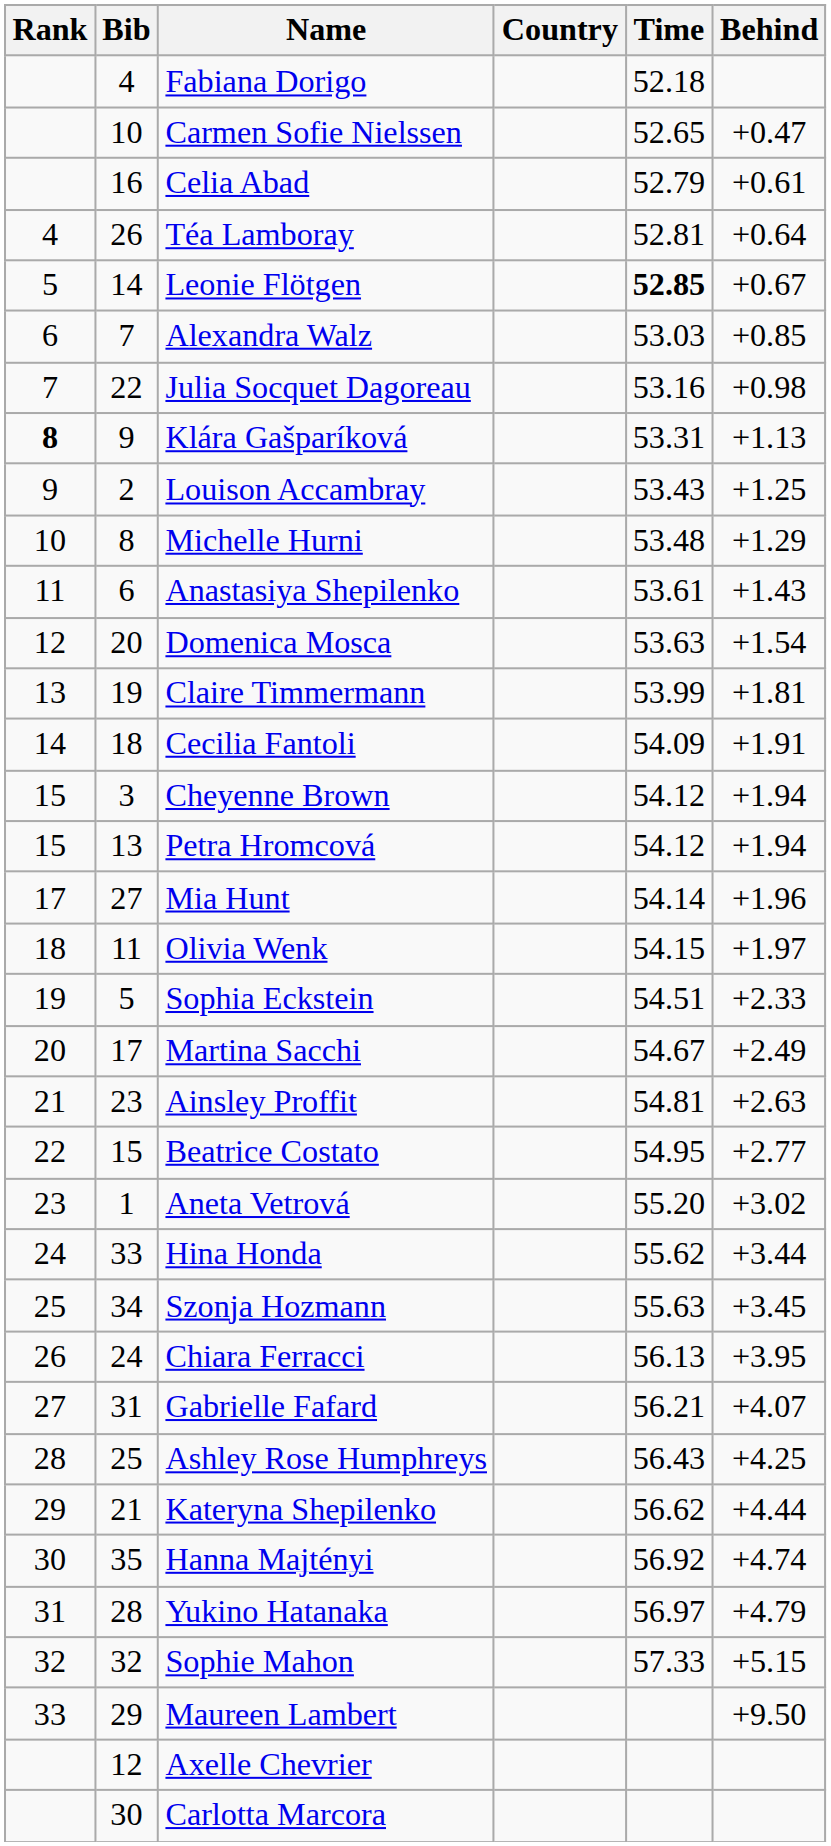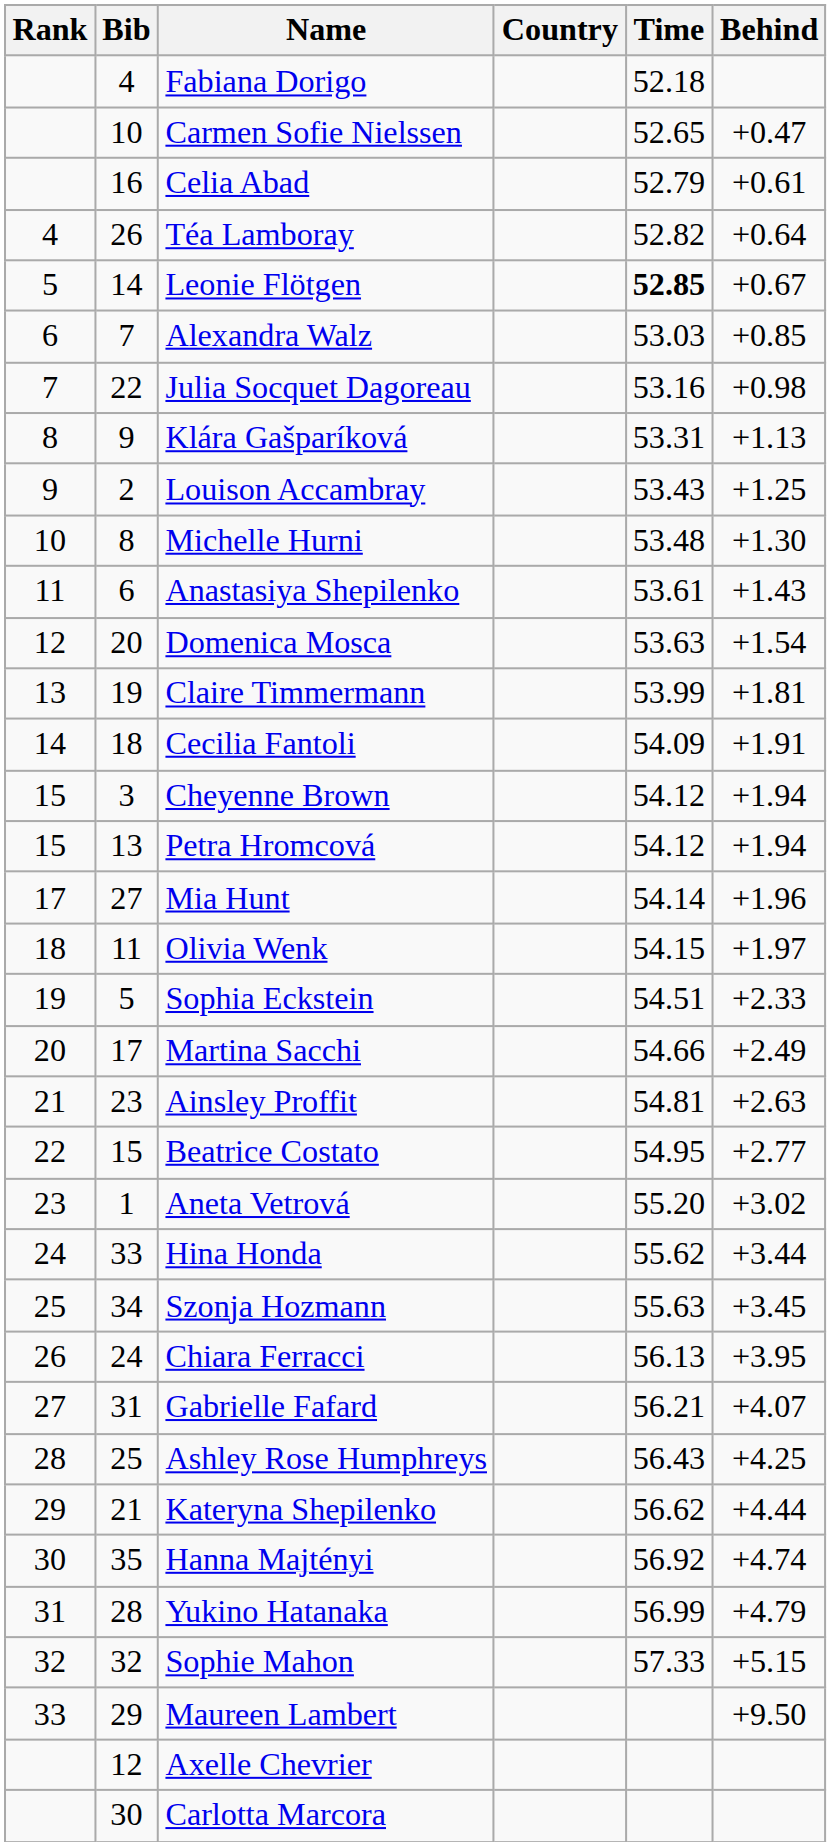 <table class="wikitable sortable" style="text-align:center">
 <tr>
 <th>Rank</th>
 <th>Bib</th>
 <th>Name</th>
 <th>Country</th>
 <th>Time</th>
 <th>Behind</th>
 </tr>
 <tr>
 <td></td>
 <td>4</td>
 <td align=left><a href='#'>Fabiana Dorigo</a></td>
 <td align=left></td>
 <td>52.18</td>
 <td></td>
 </tr>
 <tr>
 <td></td>
 <td>10</td>
 <td align=left><a href='#'>Carmen Sofie Nielssen</a></td>
 <td align=left></td>
 <td>52.65</td>
 <td>+0.47</td>
 </tr>
 <tr>
 <td></td>
 <td>16</td>
 <td align=left><a href='#'>Celia Abad</a></td>
 <td align=left></td>
 <td>52.79</td>
 <td>+0.61</td>
 </tr>
 <tr>
 <td>4</td>
 <td>26</td>
 <td align=left><a href='#'>Téa Lamboray</a></td>
 <td align=left></td>
-<td>52.81</td>
+<td>52.82</td>
 <td>+0.64</td>
 </tr>
 <tr>
 <td>5</td>
 <td>14</td>
 <td align=left><a href='#'>Leonie Flötgen</a></td>
 <td align=left></td>
 <td><strong>52.85</strong></td>
 <td>+0.67</td>
 </tr>
 <tr>
 <td>6</td>
 <td>7</td>
 <td align=left><a href='#'>Alexandra Walz</a></td>
 <td align=left></td>
 <td>53.03</td>
 <td>+0.85</td>
 </tr>
 <tr>
 <td>7</td>
 <td>22</td>
 <td align=left><a href='#'>Julia Socquet Dagoreau</a></td>
 <td align=left></td>
 <td>53.16</td>
 <td>+0.98</td>
 </tr>
 <tr>
-<td><strong>8</strong></td>
+<td>8</td>
 <td>9</td>
 <td align=left><a href='#'>Klára Gašparíková</a></td>
 <td align=left></td>
 <td>53.31</td>
 <td>+1.13</td>
 </tr>
 <tr>
 <td>9</td>
 <td>2</td>
 <td align=left><a href='#'>Louison Accambray</a></td>
 <td align=left></td>
 <td>53.43</td>
 <td>+1.25</td>
 </tr>
 <tr>
 <td>10</td>
 <td>8</td>
 <td align=left><a href='#'>Michelle Hurni</a></td>
 <td align=left></td>
 <td>53.48</td>
-<td>+1.29</td>
+<td>+1.30</td>
 </tr>
 <tr>
 <td>11</td>
 <td>6</td>
 <td align=left><a href='#'>Anastasiya Shepilenko</a></td>
 <td align=left></td>
 <td>53.61</td>
 <td>+1.43</td>
 </tr>
 <tr>
 <td>12</td>
 <td>20</td>
 <td align=left><a href='#'>Domenica Mosca</a></td>
 <td align=left></td>
 <td>53.63</td>
 <td>+1.54</td>
 </tr>
 <tr>
 <td>13</td>
 <td>19</td>
 <td align=left><a href='#'>Claire Timmermann</a></td>
 <td align=left></td>
 <td>53.99</td>
 <td>+1.81</td>
 </tr>
 <tr>
 <td>14</td>
 <td>18</td>
 <td align=left><a href='#'>Cecilia Fantoli</a></td>
 <td align=left></td>
 <td>54.09</td>
 <td>+1.91</td>
 </tr>
 <tr>
 <td>15</td>
 <td>3</td>
 <td align=left><a href='#'>Cheyenne Brown</a></td>
 <td align=left></td>
 <td>54.12</td>
 <td>+1.94</td>
 </tr>
 <tr>
 <td>15</td>
 <td>13</td>
 <td align=left><a href='#'>Petra Hromcová</a></td>
 <td align=left></td>
 <td>54.12</td>
 <td>+1.94</td>
 </tr>
 <tr>
 <td>17</td>
 <td>27</td>
 <td align=left><a href='#'>Mia Hunt</a></td>
 <td align=left></td>
 <td>54.14</td>
 <td>+1.96</td>
 </tr>
 <tr>
 <td>18</td>
 <td>11</td>
 <td align=left><a href='#'>Olivia Wenk</a></td>
 <td align=left></td>
 <td>54.15</td>
 <td>+1.97</td>
 </tr>
 <tr>
 <td>19</td>
 <td>5</td>
 <td align=left><a href='#'>Sophia Eckstein</a></td>
 <td align=left></td>
 <td>54.51</td>
 <td>+2.33</td>
 </tr>
 <tr>
 <td>20</td>
 <td>17</td>
 <td align=left><a href='#'>Martina Sacchi</a></td>
 <td align=left></td>
-<td>54.67</td>
+<td>54.66</td>
 <td>+2.49</td>
 </tr>
 <tr>
 <td>21</td>
 <td>23</td>
 <td align=left><a href='#'>Ainsley Proffit</a></td>
 <td align=left></td>
 <td>54.81</td>
 <td>+2.63</td>
 </tr>
 <tr>
 <td>22</td>
 <td>15</td>
 <td align=left><a href='#'>Beatrice Costato</a></td>
 <td align=left></td>
 <td>54.95</td>
 <td>+2.77</td>
 </tr>
 <tr>
 <td>23</td>
 <td>1</td>
 <td align=left><a href='#'>Aneta Vetrová</a></td>
 <td align=left></td>
 <td>55.20</td>
 <td>+3.02</td>
 </tr>
 <tr>
 <td>24</td>
 <td>33</td>
 <td align=left><a href='#'>Hina Honda</a></td>
 <td align=left></td>
 <td>55.62</td>
 <td>+3.44</td>
 </tr>
 <tr>
 <td>25</td>
 <td>34</td>
 <td align=left><a href='#'>Szonja Hozmann</a></td>
 <td align=left></td>
 <td>55.63</td>
 <td>+3.45</td>
 </tr>
 <tr>
 <td>26</td>
 <td>24</td>
 <td align=left><a href='#'>Chiara Ferracci</a></td>
 <td align=left></td>
 <td>56.13</td>
 <td>+3.95</td>
 </tr>
 <tr>
 <td>27</td>
 <td>31</td>
 <td align=left><a href='#'>Gabrielle Fafard</a></td>
 <td align=left></td>
 <td>56.21</td>
 <td>+4.07</td>
 </tr>
 <tr>
 <td>28</td>
 <td>25</td>
 <td align=left><a href='#'>Ashley Rose Humphreys</a></td>
 <td align=left></td>
 <td>56.43</td>
 <td>+4.25</td>
 </tr>
 <tr>
 <td>29</td>
 <td>21</td>
 <td align=left><a href='#'>Kateryna Shepilenko</a></td>
 <td align=left></td>
 <td>56.62</td>
 <td>+4.44</td>
 </tr>
 <tr>
 <td>30</td>
 <td>35</td>
 <td align=left><a href='#'>Hanna Majtényi</a></td>
 <td align=left></td>
 <td>56.92</td>
 <td>+4.74</td>
 </tr>
 <tr>
 <td>31</td>
 <td>28</td>
 <td align=left><a href='#'>Yukino Hatanaka</a></td>
 <td align=left></td>
-<td>56.97</td>
+<td>56.99</td>
 <td>+4.79</td>
 </tr>
 <tr>
 <td>32</td>
 <td>32</td>
 <td align=left><a href='#'>Sophie Mahon</a></td>
 <td align=left></td>
 <td>57.33</td>
 <td>+5.15</td>
 </tr>
 <tr>
 <td>33</td>
 <td>29</td>
 <td align=left><a href='#'>Maureen Lambert</a></td>
 <td align=left></td>
 <td></td>
 <td>+9.50</td>
 </tr>
 <tr>
 <td></td>
 <td>12</td>
 <td align=left><a href='#'>Axelle Chevrier</a></td>
 <td align=left></td>
 <td></td>
 <td></td>
 </tr>
 <tr>
 <td></td>
 <td>30</td>
 <td align=left><a href='#'>Carlotta Marcora</a></td>
 <td align=left></td>
 <td></td>
 <td></td>
 </tr>
 </table>
